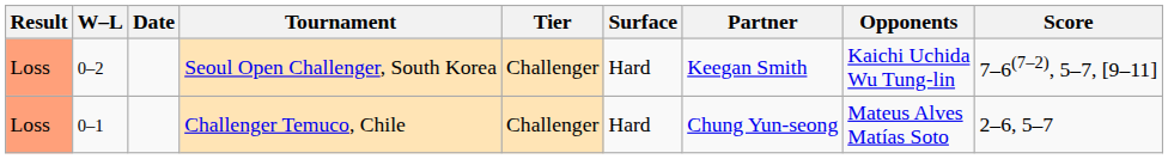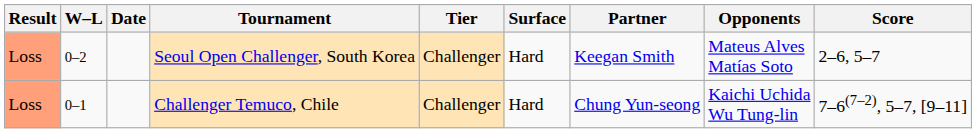 <table class="sortable wikitable">
 <tr>
 <th>Result</th>
 <th class="unsortable">W–L</th>
 <th>Date</th>
 <th>Tournament</th>
 <th>Tier</th>
 <th>Surface</th>
 <th>Partner</th>
 <th>Opponents</th>
 <th class="unsortable">Score</th>
 </tr>
 <tr>
 <td bgcolor=FFA07A>Loss</td>
 <td><small>0–2</small></td>
 <td><a href='#'></a></td>
 <td style="background:moccasin;"><a href='#'>Seoul Open Challenger</a>, South Korea</td>
 <td style="background:moccasin;">Challenger</td>
 <td>Hard</td>
 <td> <a href='#'>Keegan Smith</a></td>
-<td> <a href='#'>Kaichi Uchida</a> <br>  <a href='#'>Wu Tung-lin</a></td>
-<td>7–6<sup>(7–2)</sup>, 5–7, [9–11]</td>
+<td> <a href='#'>Mateus Alves</a> <br>  <a href='#'>Matías Soto</a></td>
+<td>2–6, 5–7</td>
 </tr>
 <tr>
 <td bgcolor=FFA07A>Loss</td>
 <td><small>0–1</small></td>
 <td><a href='#'></a></td>
 <td style="background:moccasin;"><a href='#'>Challenger Temuco</a>, Chile</td>
 <td style="background:moccasin;">Challenger</td>
 <td>Hard</td>
 <td> <a href='#'>Chung Yun-seong</a></td>
-<td> <a href='#'>Mateus Alves</a> <br>  <a href='#'>Matías Soto</a></td>
-<td>2–6, 5–7</td>
+<td> <a href='#'>Kaichi Uchida</a> <br>  <a href='#'>Wu Tung-lin</a></td>
+<td>7–6<sup>(7–2)</sup>, 5–7, [9–11]</td>
 </tr>
 </table>
